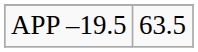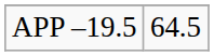 <table class="wikitable">
 <tr align="center">
 </tr>
 <tr align="center">
 <td>APP –19.5</td>
-<td>63.5</td>
+<td>64.5</td>
 </tr>
 </table>
